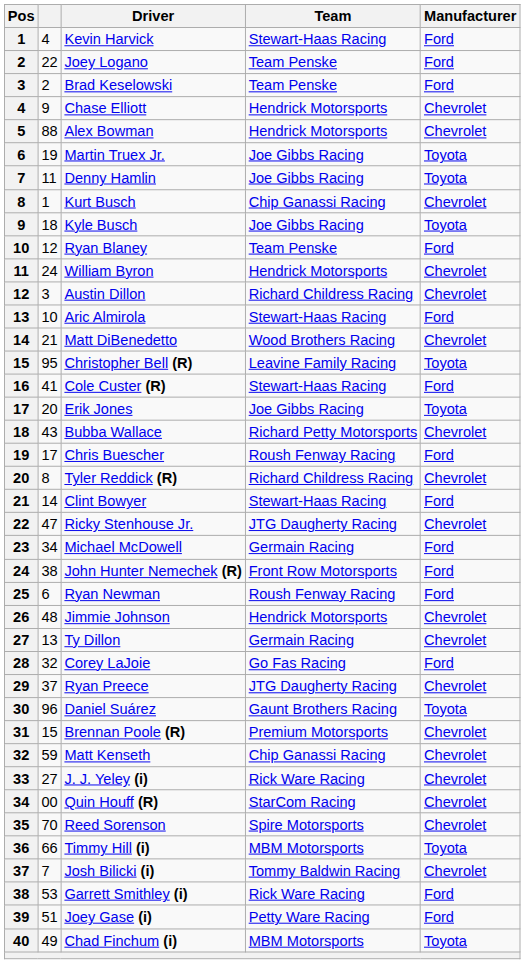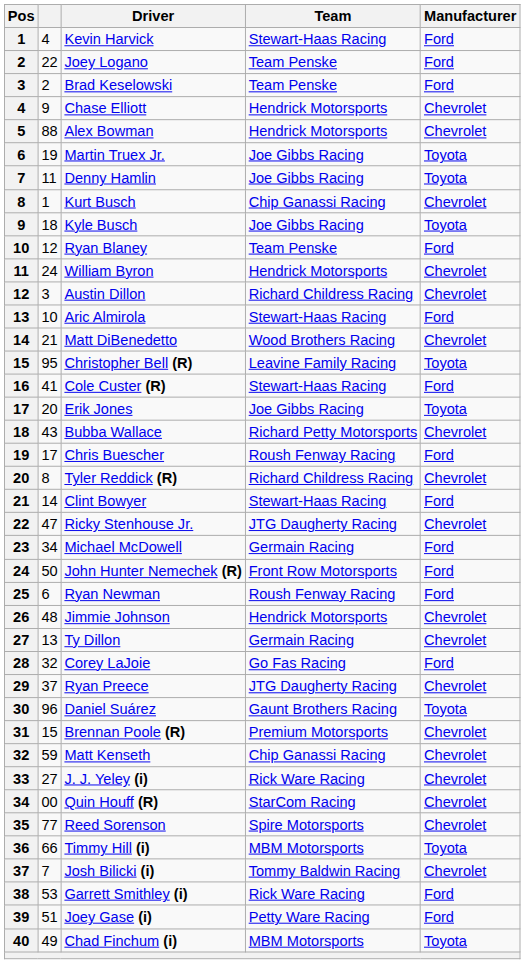 <table class="wikitable" style="font-size:95%">
 <tr>
 <th>Pos</th>
 <th></th>
 <th>Driver</th>
 <th>Team</th>
 <th>Manufacturer</th>
 </tr>
 <tr>
 <th>1</th>
 <td>4</td>
 <td><a href='#'>Kevin Harvick</a></td>
 <td><a href='#'>Stewart-Haas Racing</a></td>
 <td><a href='#'>Ford</a></td>
 </tr>
 <tr>
 <th>2</th>
 <td>22</td>
 <td><a href='#'>Joey Logano</a></td>
 <td><a href='#'>Team Penske</a></td>
 <td><a href='#'>Ford</a></td>
 </tr>
 <tr>
 <th>3</th>
 <td>2</td>
 <td><a href='#'>Brad Keselowski</a></td>
 <td><a href='#'>Team Penske</a></td>
 <td><a href='#'>Ford</a></td>
 </tr>
 <tr>
 <th>4</th>
 <td>9</td>
 <td><a href='#'>Chase Elliott</a></td>
 <td><a href='#'>Hendrick Motorsports</a></td>
 <td><a href='#'>Chevrolet</a></td>
 </tr>
 <tr>
 <th>5</th>
 <td>88</td>
 <td><a href='#'>Alex Bowman</a></td>
 <td><a href='#'>Hendrick Motorsports</a></td>
 <td><a href='#'>Chevrolet</a></td>
 </tr>
 <tr>
 <th>6</th>
 <td>19</td>
 <td><a href='#'>Martin Truex Jr.</a></td>
 <td><a href='#'>Joe Gibbs Racing</a></td>
 <td><a href='#'>Toyota</a></td>
 </tr>
 <tr>
 <th>7</th>
 <td>11</td>
 <td><a href='#'>Denny Hamlin</a></td>
 <td><a href='#'>Joe Gibbs Racing</a></td>
 <td><a href='#'>Toyota</a></td>
 </tr>
 <tr>
 <th>8</th>
 <td>1</td>
 <td><a href='#'>Kurt Busch</a></td>
 <td><a href='#'>Chip Ganassi Racing</a></td>
 <td><a href='#'>Chevrolet</a></td>
 </tr>
 <tr>
 <th>9</th>
 <td>18</td>
 <td><a href='#'>Kyle Busch</a></td>
 <td><a href='#'>Joe Gibbs Racing</a></td>
 <td><a href='#'>Toyota</a></td>
 </tr>
 <tr>
 <th>10</th>
 <td>12</td>
 <td><a href='#'>Ryan Blaney</a></td>
 <td><a href='#'>Team Penske</a></td>
 <td><a href='#'>Ford</a></td>
 </tr>
 <tr>
 <th>11</th>
 <td>24</td>
 <td><a href='#'>William Byron</a></td>
 <td><a href='#'>Hendrick Motorsports</a></td>
 <td><a href='#'>Chevrolet</a></td>
 </tr>
 <tr>
 <th>12</th>
 <td>3</td>
 <td><a href='#'>Austin Dillon</a></td>
 <td><a href='#'>Richard Childress Racing</a></td>
 <td><a href='#'>Chevrolet</a></td>
 </tr>
 <tr>
 <th>13</th>
 <td>10</td>
 <td><a href='#'>Aric Almirola</a></td>
 <td><a href='#'>Stewart-Haas Racing</a></td>
 <td><a href='#'>Ford</a></td>
 </tr>
 <tr>
 <th>14</th>
 <td>21</td>
 <td><a href='#'>Matt DiBenedetto</a></td>
 <td><a href='#'>Wood Brothers Racing</a></td>
 <td><a href='#'>Chevrolet</a></td>
 </tr>
 <tr>
 <th>15</th>
 <td>95</td>
 <td><a href='#'>Christopher Bell</a> <strong>(R)</strong></td>
 <td><a href='#'>Leavine Family Racing</a></td>
 <td><a href='#'>Toyota</a></td>
 </tr>
 <tr>
 <th>16</th>
 <td>41</td>
 <td><a href='#'>Cole Custer</a> <strong>(R)</strong></td>
 <td><a href='#'>Stewart-Haas Racing</a></td>
 <td><a href='#'>Ford</a></td>
 </tr>
 <tr>
 <th>17</th>
 <td>20</td>
 <td><a href='#'>Erik Jones</a></td>
 <td><a href='#'>Joe Gibbs Racing</a></td>
 <td><a href='#'>Toyota</a></td>
 </tr>
 <tr>
 <th>18</th>
 <td>43</td>
 <td><a href='#'>Bubba Wallace</a></td>
 <td><a href='#'>Richard Petty Motorsports</a></td>
 <td><a href='#'>Chevrolet</a></td>
 </tr>
 <tr>
 <th>19</th>
 <td>17</td>
 <td><a href='#'>Chris Buescher</a></td>
 <td><a href='#'>Roush Fenway Racing</a></td>
 <td><a href='#'>Ford</a></td>
 </tr>
 <tr>
 <th>20</th>
 <td>8</td>
 <td><a href='#'>Tyler Reddick</a> <strong>(R)</strong></td>
 <td><a href='#'>Richard Childress Racing</a></td>
 <td><a href='#'>Chevrolet</a></td>
 </tr>
 <tr>
 <th>21</th>
 <td>14</td>
 <td><a href='#'>Clint Bowyer</a></td>
 <td><a href='#'>Stewart-Haas Racing</a></td>
 <td><a href='#'>Ford</a></td>
 </tr>
 <tr>
 <th>22</th>
 <td>47</td>
 <td><a href='#'>Ricky Stenhouse Jr.</a></td>
 <td><a href='#'>JTG Daugherty Racing</a></td>
 <td><a href='#'>Chevrolet</a></td>
 </tr>
 <tr>
 <th>23</th>
 <td>34</td>
 <td><a href='#'>Michael McDowell</a></td>
 <td><a href='#'>Germain Racing</a></td>
 <td><a href='#'>Ford</a></td>
 </tr>
 <tr>
 <th>24</th>
-<td>38</td>
+<td>50</td>
 <td><a href='#'>John Hunter Nemechek</a> <strong>(R)</strong></td>
 <td><a href='#'>Front Row Motorsports</a></td>
 <td><a href='#'>Ford</a></td>
 </tr>
 <tr>
 <th>25</th>
 <td>6</td>
 <td><a href='#'>Ryan Newman</a></td>
 <td><a href='#'>Roush Fenway Racing</a></td>
 <td><a href='#'>Ford</a></td>
 </tr>
 <tr>
 <th>26</th>
 <td>48</td>
 <td><a href='#'>Jimmie Johnson</a></td>
 <td><a href='#'>Hendrick Motorsports</a></td>
 <td><a href='#'>Chevrolet</a></td>
 </tr>
 <tr>
 <th>27</th>
 <td>13</td>
 <td><a href='#'>Ty Dillon</a></td>
 <td><a href='#'>Germain Racing</a></td>
 <td><a href='#'>Chevrolet</a></td>
 </tr>
 <tr>
 <th>28</th>
 <td>32</td>
 <td><a href='#'>Corey LaJoie</a></td>
 <td><a href='#'>Go Fas Racing</a></td>
 <td><a href='#'>Ford</a></td>
 </tr>
 <tr>
 <th>29</th>
 <td>37</td>
 <td><a href='#'>Ryan Preece</a></td>
 <td><a href='#'>JTG Daugherty Racing</a></td>
 <td><a href='#'>Chevrolet</a></td>
 </tr>
 <tr>
 <th>30</th>
 <td>96</td>
 <td><a href='#'>Daniel Suárez</a></td>
 <td><a href='#'>Gaunt Brothers Racing</a></td>
 <td><a href='#'>Toyota</a></td>
 </tr>
 <tr>
 <th>31</th>
 <td>15</td>
 <td><a href='#'>Brennan Poole</a> <strong>(R)</strong></td>
 <td><a href='#'>Premium Motorsports</a></td>
 <td><a href='#'>Chevrolet</a></td>
 </tr>
 <tr>
 <th>32</th>
 <td>59</td>
 <td><a href='#'>Matt Kenseth</a></td>
 <td><a href='#'>Chip Ganassi Racing</a></td>
 <td><a href='#'>Chevrolet</a></td>
 </tr>
 <tr>
 <th>33</th>
 <td>27</td>
 <td><a href='#'>J. J. Yeley</a> <strong>(i)</strong></td>
 <td><a href='#'>Rick Ware Racing</a></td>
 <td><a href='#'>Chevrolet</a></td>
 </tr>
 <tr>
 <th>34</th>
 <td>00</td>
 <td><a href='#'>Quin Houff</a> <strong>(R)</strong></td>
 <td><a href='#'>StarCom Racing</a></td>
 <td><a href='#'>Chevrolet</a></td>
 </tr>
 <tr>
 <th>35</th>
-<td>70</td>
+<td>77</td>
 <td><a href='#'>Reed Sorenson</a></td>
 <td><a href='#'>Spire Motorsports</a></td>
 <td><a href='#'>Chevrolet</a></td>
 </tr>
 <tr>
 <th>36</th>
 <td>66</td>
 <td><a href='#'>Timmy Hill</a> <strong>(i)</strong></td>
 <td><a href='#'>MBM Motorsports</a></td>
 <td><a href='#'>Toyota</a></td>
 </tr>
 <tr>
 <th>37</th>
 <td>7</td>
 <td><a href='#'>Josh Bilicki</a> <strong>(i)</strong></td>
 <td><a href='#'>Tommy Baldwin Racing</a></td>
 <td><a href='#'>Chevrolet</a></td>
 </tr>
 <tr>
 <th>38</th>
 <td>53</td>
 <td><a href='#'>Garrett Smithley</a> <strong>(i)</strong></td>
 <td><a href='#'>Rick Ware Racing</a></td>
 <td><a href='#'>Ford</a></td>
 </tr>
 <tr>
 <th>39</th>
 <td>51</td>
 <td><a href='#'>Joey Gase</a> <strong>(i)</strong></td>
 <td><a href='#'>Petty Ware Racing</a></td>
 <td><a href='#'>Ford</a></td>
 </tr>
 <tr>
 <th>40</th>
 <td>49</td>
 <td><a href='#'>Chad Finchum</a> <strong>(i)</strong></td>
 <td><a href='#'>MBM Motorsports</a></td>
 <td><a href='#'>Toyota</a></td>
 </tr>
 <tr>
 <th colspan="7"> </th>
 </tr>
 </table>
